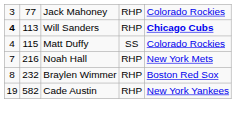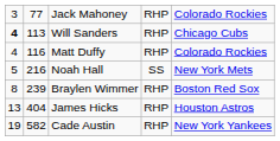 <table class="wikitable">
 <tr align="center">
 <td>3</td>
 <td>77</td>
 <td align="left">Jack Mahoney</td>
 <td>RHP</td>
 <td align="left"><a href='#'>Colorado Rockies</a></td>
 </tr>
 <tr align="center">
 <td><strong>4</strong></td>
 <td>113</td>
 <td align="left">Will Sanders</td>
 <td>RHP</td>
-<td align="left"><strong><a href='#'>Chicago Cubs</a></strong></td>
+<td align="left"><a href='#'>Chicago Cubs</a></td>
 </tr>
 <tr align="center">
 <td>4</td>
-<td>115</td>
+<td>116</td>
 <td align="left">Matt Duffy</td>
-<td>SS</td>
+<td>RHP</td>
 <td align="left"><a href='#'>Colorado Rockies</a></td>
 </tr>
 <tr align="center">
-<td>7</td>
+<td>5</td>
 <td>216</td>
 <td align="left">Noah Hall</td>
-<td>RHP</td>
+<td>SS</td>
 <td align="left"><a href='#'>New York Mets</a></td>
 </tr>
 <tr align="center">
 <td>8</td>
-<td>232</td>
+<td>239</td>
 <td align="left">Braylen Wimmer</td>
 <td>RHP</td>
 <td align="left"><a href='#'>Boston Red Sox</a></td>
+</tr>
+<tr align="center">
+<td>13</td>
+<td>404</td>
+<td align="left">James Hicks</td>
+<td>RHP</td>
+<td align="left"><a href='#'>Houston Astros</a></td>
 </tr>
 <tr align="center">
 <td>19</td>
 <td>582</td>
 <td align="left">Cade Austin</td>
 <td>RHP</td>
 <td align="left"><a href='#'>New York Yankees</a></td>
 </tr>
 </table>
